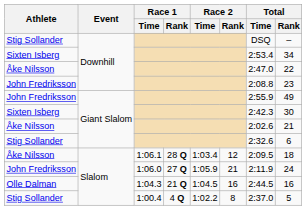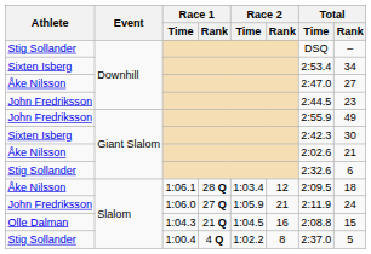 <table class="wikitable" style="font-size:90%">
 <tr>
 <th rowspan="2">Athlete</th>
 <th rowspan="2">Event</th>
 <th colspan="2">Race 1</th>
 <th colspan="2">Race 2</th>
 <th colspan="2">Total</th>
 </tr>
 <tr>
 <th>Time</th>
 <th>Rank</th>
 <th>Time</th>
 <th>Rank</th>
 <th>Time</th>
 <th>Rank</th>
 </tr>
 <tr>
 <td><a href='#'>Stig Sollander</a></td>
 <td rowspan="4">Downhill</td>
 <td colspan="4" bgcolor="wheat"></td>
 <td align="center">DSQ</td>
 <td align="center">–</td>
 </tr>
 <tr>
 <td><a href='#'>Sixten Isberg</a></td>
 <td colspan="4" bgcolor="wheat"></td>
 <td align="center">2:53.4</td>
 <td align="center">34</td>
 </tr>
 <tr>
 <td><a href='#'>Åke Nilsson</a></td>
 <td colspan="4" bgcolor="wheat"></td>
 <td align="center">2:47.0</td>
-<td align="center">22</td>
+<td align="center">27</td>
 </tr>
 <tr>
 <td><a href='#'>John Fredriksson</a></td>
 <td colspan="4" bgcolor="wheat"></td>
-<td align="center">2:08.8</td>
+<td align="center">2:44.5</td>
 <td align="center">23</td>
 </tr>
 <tr>
 <td><a href='#'>John Fredriksson</a></td>
 <td rowspan="4">Giant Slalom</td>
 <td colspan="4" bgcolor="wheat"></td>
 <td align="center">2:55.9</td>
 <td align="center">49</td>
 </tr>
 <tr>
 <td><a href='#'>Sixten Isberg</a></td>
 <td colspan="4" bgcolor="wheat"></td>
 <td align="center">2:42.3</td>
 <td align="center">30</td>
 </tr>
 <tr>
 <td><a href='#'>Åke Nilsson</a></td>
 <td colspan="4" bgcolor="wheat"></td>
 <td align="center">2:02.6</td>
 <td align="center">21</td>
 </tr>
 <tr>
 <td><a href='#'>Stig Sollander</a></td>
 <td colspan="4" bgcolor="wheat"></td>
 <td align="center">2:32.6</td>
 <td align="center">6</td>
 </tr>
 <tr>
 <td><a href='#'>Åke Nilsson</a></td>
 <td rowspan="4">Slalom</td>
 <td align="center">1:06.1</td>
 <td align="center">28 <strong>Q</strong></td>
 <td align="center">1:03.4</td>
 <td align="center">12</td>
 <td align="center">2:09.5</td>
 <td align="center">18</td>
 </tr>
 <tr>
 <td><a href='#'>John Fredriksson</a></td>
 <td align="center">1:06.0</td>
 <td align="center">27 <strong>Q</strong></td>
 <td align="center">1:05.9</td>
 <td align="center">21</td>
 <td align="center">2:11.9</td>
 <td align="center">24</td>
 </tr>
 <tr>
 <td><a href='#'>Olle Dalman</a></td>
 <td align="center">1:04.3</td>
 <td align="center">21 <strong>Q</strong></td>
 <td align="center">1:04.5</td>
 <td align="center">16</td>
-<td align="center">2:44.5</td>
-<td align="center">16</td>
+<td align="center">2:08.8</td>
+<td align="center">15</td>
 </tr>
 <tr>
 <td><a href='#'>Stig Sollander</a></td>
 <td align="center">1:00.4</td>
 <td align="center">4 <strong>Q</strong></td>
 <td align="center">1:02.2</td>
 <td align="center">8</td>
 <td align="center">2:37.0</td>
 <td align="center">5</td>
 </tr>
 </table>
